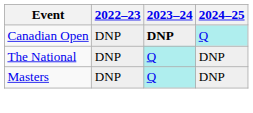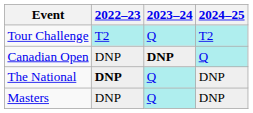 <table class="wikitable" border="1">
 <tr>
 <th>Event</th>
 <th><a href='#'>2022–23</a></th>
 <th><a href='#'>2023–24</a></th>
 <th><a href='#'>2024–25</a></th>
+</tr>
+<tr>
+<td><a href='#'>Tour Challenge</a></td>
+<td style="background:#afeeee;"><a href='#'>T2</a></td>
+<td style="background:#afeeee;"><a href='#'>Q</a></td>
+<td style="background:#afeeee;"><a href='#'>T2</a></td>
 </tr>
 <tr>
 <td><a href='#'>Canadian Open</a></td>
 <td style="background:#EFEFEF;">DNP</td>
 <td style="background:#EFEFEF;"><strong>DNP</strong></td>
 <td style="background:#afeeee;"><a href='#'>Q</a></td>
 </tr>
 <tr>
 <td><a href='#'>The National</a></td>
-<td style="background:#EFEFEF;">DNP</td>
+<td style="background:#EFEFEF;"><strong>DNP</strong></td>
 <td style="background:#afeeee;"><a href='#'>Q</a></td>
 <td style="background:#EFEFEF;">DNP</td>
 </tr>
 <tr>
 <td><a href='#'>Masters</a></td>
 <td style="background:#EFEFEF;">DNP</td>
 <td style="background:#afeeee;"><a href='#'>Q</a></td>
 <td style="background:#EFEFEF;">DNP</td>
 </tr>
 </table>
